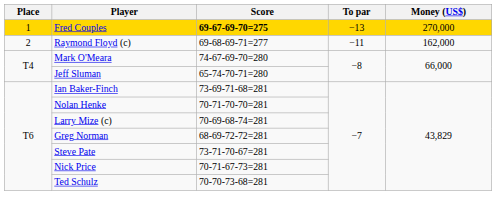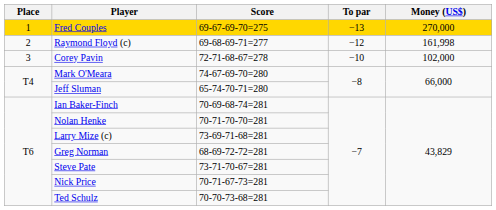 <table class="wikitable" style="width:50em;margin-bottom:0;">
 <tr>
 <th>Place</th>
 <th>Player</th>
 <th>Score</th>
 <th>To par</th>
 <th>Money (<a href='#'>US$</a>)</th>
 </tr>
 <tr style="background:gold">
 <td align=center>1</td>
 <td> <a href='#'>Fred Couples</a></td>
-<td><strong>69-67-69-70=275</strong></td>
+<td>69-67-69-70=275</td>
 <td align=center>−13</td>
 <td align=center>270,000</td>
 </tr>
 <tr>
 <td align=center>2</td>
 <td> <a href='#'>Raymond Floyd</a> (c)</td>
 <td>69-68-69-71=277</td>
-<td align=center>−11</td>
-<td align=center>162,000</td>
+<td align=center>−12</td>
+<td align=center>161,998</td>
+</tr>
+<tr>
+<td align=center>3</td>
+<td> <a href='#'>Corey Pavin</a></td>
+<td>72-71-68-67=278</td>
+<td align=center>−10</td>
+<td align=center>102,000</td>
 </tr>
 <tr>
 <td rowspan=2 align=center>T4</td>
 <td> <a href='#'>Mark O'Meara</a></td>
 <td>74-67-69-70=280</td>
 <td rowspan=2 align=center>−8</td>
 <td rowspan=2 align=center>66,000</td>
 </tr>
 <tr>
 <td> <a href='#'>Jeff Sluman</a></td>
 <td>65-74-70-71=280</td>
 </tr>
 <tr>
 <td rowspan=7 align=center>T6</td>
 <td> <a href='#'>Ian Baker-Finch</a></td>
-<td>73-69-71-68=281</td>
+<td>70-69-68-74=281</td>
 <td rowspan=7 align=center>−7</td>
 <td rowspan=7 align=center>43,829</td>
 </tr>
 <tr>
 <td> <a href='#'>Nolan Henke</a></td>
 <td>70-71-70-70=281</td>
 </tr>
 <tr>
 <td> <a href='#'>Larry Mize</a> (c)</td>
-<td>70-69-68-74=281</td>
+<td>73-69-71-68=281</td>
 </tr>
 <tr>
 <td> <a href='#'>Greg Norman</a></td>
 <td>68-69-72-72=281</td>
 </tr>
 <tr>
 <td> <a href='#'>Steve Pate</a></td>
 <td>73-71-70-67=281</td>
 </tr>
 <tr>
 <td> <a href='#'>Nick Price</a></td>
 <td>70-71-67-73=281</td>
 </tr>
 <tr>
 <td> <a href='#'>Ted Schulz</a></td>
 <td>70-70-73-68=281</td>
 </tr>
 </table>
